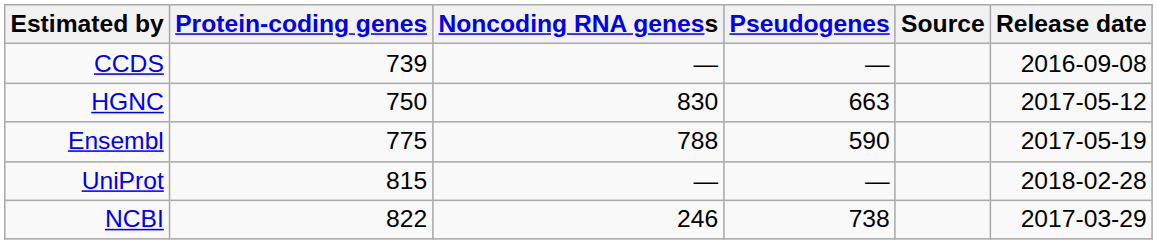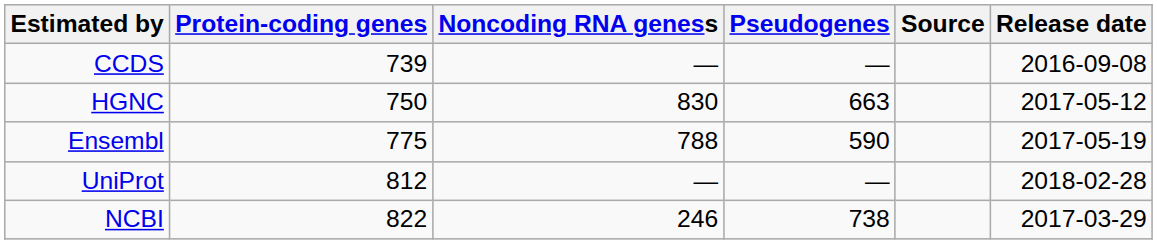 <table class="wikitable" style="text-align:right">
 <tr>
 <th>Estimated by</th>
 <th><a href='#'>Protein-coding genes</a></th>
 <th><a href='#'>Noncoding RNA genes</a>s</th>
 <th><a href='#'>Pseudogenes</a></th>
 <th>Source</th>
 <th>Release date</th>
 </tr>
 <tr>
 <td><a href='#'>CCDS</a></td>
 <td>739</td>
 <td>—</td>
 <td>—</td>
 <td style="text-align:center"></td>
 <td>2016-09-08</td>
 </tr>
 <tr>
 <td><a href='#'>HGNC</a></td>
 <td>750</td>
 <td>830</td>
 <td>663</td>
 <td style="text-align:center"></td>
 <td>2017-05-12</td>
 </tr>
 <tr>
 <td><a href='#'>Ensembl</a></td>
 <td>775</td>
 <td>788</td>
 <td>590</td>
 <td style="text-align:center"></td>
 <td>2017-05-19</td>
 </tr>
 <tr>
 <td><a href='#'>UniProt</a></td>
-<td>815</td>
+<td>812</td>
 <td>—</td>
 <td>—</td>
 <td style="text-align:center"></td>
 <td>2018-02-28</td>
 </tr>
 <tr>
 <td><a href='#'>NCBI</a></td>
 <td>822</td>
 <td>246</td>
 <td>738</td>
 <td style="text-align:center"></td>
 <td>2017-03-29</td>
 </tr>
 </table>
